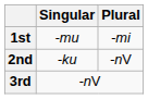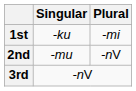 <table class="wikitable" style="text-align: center">
 <tr>
 <th></th>
 <th>Singular</th>
 <th>Plural</th>
 </tr>
 <tr>
 <th>1st</th>
-<td><em>-mu</em></td>
+<td><em>-ku</em></td>
 <td><em>-mi</em></td>
 </tr>
 <tr>
 <th>2nd</th>
-<td><em>-ku</em></td>
+<td><em>-mu</em></td>
 <td><em>-n</em>V</td>
 </tr>
 <tr>
 <th>3rd</th>
 <td colspan="2"><em>-n</em>V</td>
 </tr>
 </table>
